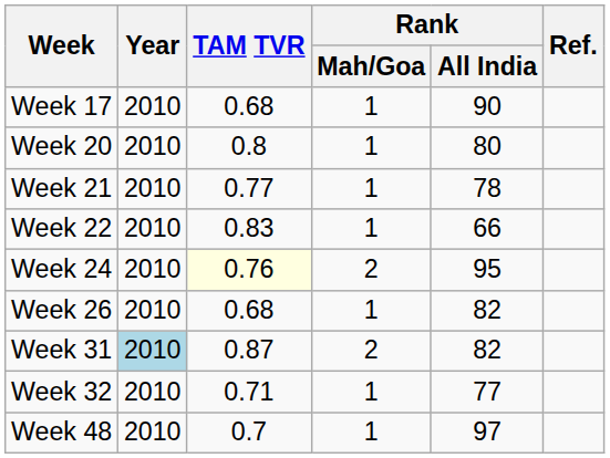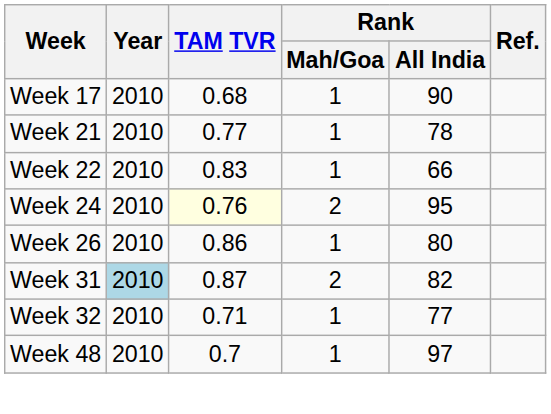 <table class="wikitable sortable" style="text-align:center">
 <tr>
 <th rowspan="2">Week</th>
 <th rowspan="2">Year</th>
 <th rowspan="2"><a href='#'>TAM</a> <a href='#'>TVR</a></th>
 <th colspan="2">Rank</th>
 <th rowspan="2">Ref.</th>
 </tr>
 <tr>
 <th>Mah/Goa</th>
 <th>All India</th>
 </tr>
 <tr>
 <td>Week 17</td>
 <td>2010</td>
 <td>0.68</td>
 <td>1</td>
 <td>90</td>
-<td></td>
-</tr>
-<tr>
-<td>Week 20</td>
-<td>2010</td>
-<td>0.8</td>
-<td>1</td>
-<td>80</td>
 <td></td>
 </tr>
 <tr>
 <td>Week 21</td>
 <td>2010</td>
 <td>0.77</td>
 <td>1</td>
 <td>78</td>
 <td></td>
 </tr>
 <tr>
 <td>Week 22</td>
 <td>2010</td>
 <td>0.83</td>
 <td>1</td>
 <td>66</td>
 <td></td>
 </tr>
 <tr>
 <td>Week 24</td>
 <td>2010</td>
 <td style="background: lightyellow;">0.76</td>
 <td>2</td>
 <td>95</td>
 <td></td>
 </tr>
 <tr>
 <td>Week 26</td>
 <td>2010</td>
-<td>0.68</td>
+<td>0.86</td>
 <td>1</td>
-<td>82</td>
+<td>80</td>
 <td></td>
 </tr>
 <tr>
 <td>Week 31</td>
 <td style="background: lightblue;">2010</td>
 <td>0.87</td>
 <td>2</td>
 <td>82</td>
 <td></td>
 </tr>
 <tr>
 <td>Week 32</td>
 <td>2010</td>
 <td>0.71</td>
 <td>1</td>
 <td>77</td>
 <td></td>
 </tr>
 <tr>
 <td>Week 48</td>
 <td>2010</td>
 <td>0.7</td>
 <td>1</td>
 <td>97</td>
 <td></td>
 </tr>
 </table>
